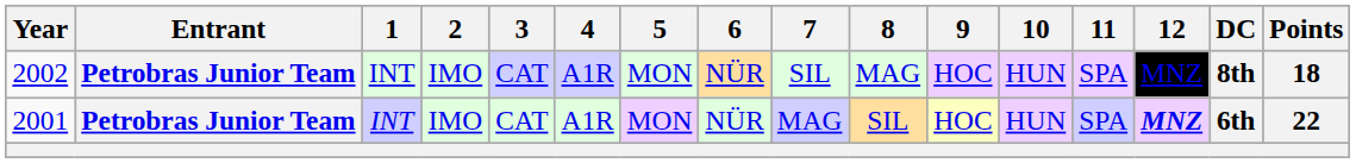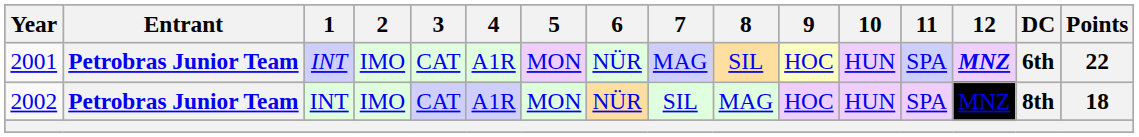 <table class="wikitable" style="text-align:center; font-size:85%">
 <tr>
 <th>Year</th>
 <th>Entrant</th>
 <th>1</th>
 <th>2</th>
 <th>3</th>
 <th>4</th>
 <th>5</th>
 <th>6</th>
 <th>7</th>
 <th>8</th>
 <th>9</th>
 <th>10</th>
 <th>11</th>
 <th>12</th>
 <th>DC</th>
 <th>Points</th>
 </tr>
 <tr>
+<td><a href='#'>2001</a></td>
+<th nowrap><a href='#'>Petrobras Junior Team</a></th>
+<td style="background:#CFCFFF;"><em><a href='#'>INT</a></em><br></td>
+<td style="background:#DFFFDF;"><a href='#'>IMO</a><br></td>
+<td style="background:#DFFFDF;"><a href='#'>CAT</a><br></td>
+<td style="background:#DFFFDF;"><a href='#'>A1R</a><br></td>
+<td style="background:#EFCFFF;"><a href='#'>MON</a><br></td>
+<td style="background:#DFFFDF;"><a href='#'>NÜR</a><br></td>
+<td style="background:#CFCFFF;"><a href='#'>MAG</a><br></td>
+<td style="background:#FFDF9F;"><a href='#'>SIL</a><br></td>
+<td style="background:#FBFFBF;"><a href='#'>HOC</a><br></td>
+<td style="background:#EFCFFF;"><a href='#'>HUN</a><br></td>
+<td style="background:#CFCFFF;"><a href='#'>SPA</a><br></td>
+<td style="background:#EFCFFF;"><strong><em><a href='#'>MNZ</a></em></strong><br></td>
+<th>6th</th>
+<th>22</th>
+</tr>
+<tr>
 <td><a href='#'>2002</a></td>
 <th nowrap><a href='#'>Petrobras Junior Team</a></th>
 <td style="background:#DFFFDF;"><a href='#'>INT</a><br></td>
 <td style="background:#DFFFDF;"><a href='#'>IMO</a><br></td>
 <td style="background:#CFCFFF;"><a href='#'>CAT</a><br></td>
 <td style="background:#CFCFFF;"><a href='#'>A1R</a><br></td>
 <td style="background:#DFFFDF;"><a href='#'>MON</a><br></td>
 <td style="background:#FFDF9F;"><a href='#'>NÜR</a><br></td>
 <td style="background:#DFFFDF;"><a href='#'>SIL</a><br></td>
 <td style="background:#DFFFDF;"><a href='#'>MAG</a><br></td>
 <td style="background:#EFCFFF;"><a href='#'>HOC</a><br></td>
 <td style="background:#EFCFFF;"><a href='#'>HUN</a><br></td>
 <td style="background:#EFCFFF;"><a href='#'>SPA</a><br></td>
 <td style="background:#000000; color:#ffffff"><a href='#'><span>MNZ</span></a><br></td>
 <th>8th</th>
 <th>18</th>
 </tr>
 <tr>
-<td><a href='#'>2001</a></td>
-<th nowrap><a href='#'>Petrobras Junior Team</a></th>
-<td style="background:#CFCFFF;"><em><a href='#'>INT</a></em><br></td>
-<td style="background:#DFFFDF;"><a href='#'>IMO</a><br></td>
-<td style="background:#DFFFDF;"><a href='#'>CAT</a><br></td>
-<td style="background:#DFFFDF;"><a href='#'>A1R</a><br></td>
-<td style="background:#EFCFFF;"><a href='#'>MON</a><br></td>
-<td style="background:#DFFFDF;"><a href='#'>NÜR</a><br></td>
-<td style="background:#CFCFFF;"><a href='#'>MAG</a><br></td>
-<td style="background:#FFDF9F;"><a href='#'>SIL</a><br></td>
-<td style="background:#FBFFBF;"><a href='#'>HOC</a><br></td>
-<td style="background:#EFCFFF;"><a href='#'>HUN</a><br></td>
-<td style="background:#CFCFFF;"><a href='#'>SPA</a><br></td>
-<td style="background:#EFCFFF;"><strong><em><a href='#'>MNZ</a></em></strong><br></td>
-<th>6th</th>
-<th>22</th>
-</tr>
-<tr>
 <th colspan="16"></th>
 </tr>
 </table>
